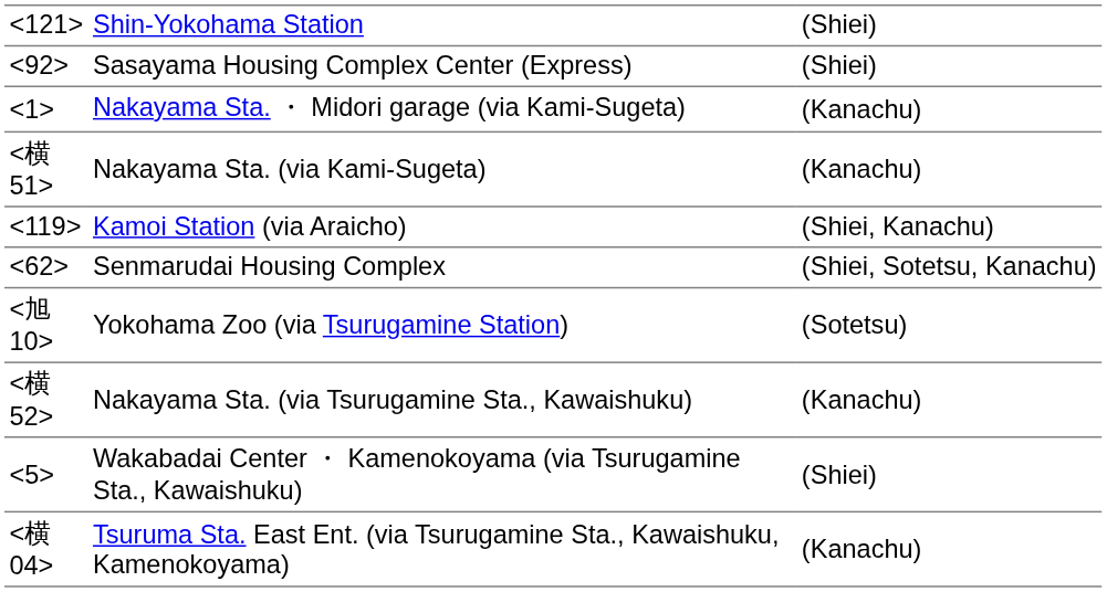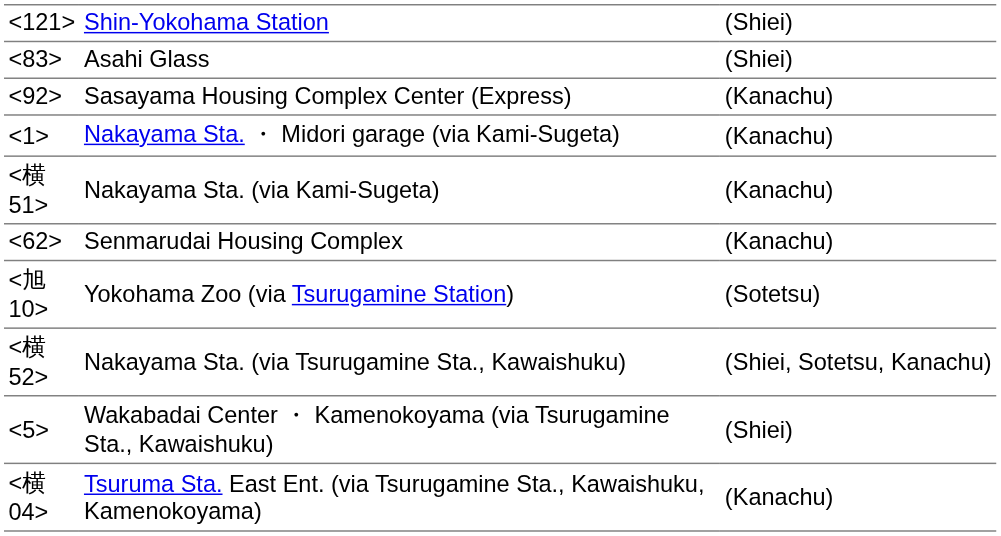 <table cellspacing=0 cellpadding=3 border=0>
 <tr>
 <td style="border-bottom:solid 1px gray;border-top:solid 1px gray" width=40><121></td>
 <td style="border-bottom:solid 1px gray;border-top:solid 1px gray" width=430><a href='#'>Shin-Yokohama Station</a></td>
 <td style="border-bottom:solid 1px gray;border-top:solid 1px gray">(Shiei)</td>
 </tr>
 <tr>
+<td style="border-bottom:solid 1px gray"><83></td>
+<td style="border-bottom:solid 1px gray">Asahi Glass</td>
+<td style="border-bottom:solid 1px gray">(Shiei)</td>
+</tr>
+<tr>
 <td style="border-bottom:solid 1px gray"><92></td>
 <td style="border-bottom:solid 1px gray">Sasayama Housing Complex Center (Express)</td>
-<td style="border-bottom:solid 1px gray">(Shiei)</td>
+<td style="border-bottom:solid 1px gray">(Kanachu)</td>
 </tr>
 <tr>
 <td style="border-bottom:solid 1px gray"><1></td>
 <td style="border-bottom:solid 1px gray"><a href='#'>Nakayama Sta.</a> ・ Midori garage (via Kami-Sugeta)</td>
 <td style="border-bottom:solid 1px gray">(Kanachu)</td>
 </tr>
 <tr>
 <td style="border-bottom:solid 1px gray"><横51></td>
 <td style="border-bottom:solid 1px gray">Nakayama Sta. (via Kami-Sugeta)</td>
 <td style="border-bottom:solid 1px gray">(Kanachu)</td>
 </tr>
 <tr>
-<td style="border-bottom:solid 1px gray"><119></td>
-<td style="border-bottom:solid 1px gray"><a href='#'>Kamoi Station</a> (via Araicho)</td>
-<td style="border-bottom:solid 1px gray">(Shiei, Kanachu)</td>
-</tr>
-<tr>
 <td style="border-bottom:solid 1px gray"><62></td>
 <td style="border-bottom:solid 1px gray">Senmarudai Housing Complex</td>
-<td style="border-bottom:solid 1px gray">(Shiei, Sotetsu, Kanachu)</td>
+<td style="border-bottom:solid 1px gray">(Kanachu)</td>
 </tr>
 <tr>
 <td style="border-bottom:solid 1px gray"><旭10></td>
 <td style="border-bottom:solid 1px gray">Yokohama Zoo (via <a href='#'>Tsurugamine Station</a>)</td>
 <td style="border-bottom:solid 1px gray">(Sotetsu)</td>
 </tr>
 <tr>
 <td style="border-bottom:solid 1px gray"><横52></td>
 <td style="border-bottom:solid 1px gray">Nakayama Sta. (via Tsurugamine Sta., Kawaishuku)</td>
-<td style="border-bottom:solid 1px gray">(Kanachu)</td>
+<td style="border-bottom:solid 1px gray">(Shiei, Sotetsu, Kanachu)</td>
 </tr>
 <tr>
 <td style="border-bottom:solid 1px gray"><5></td>
 <td style="border-bottom:solid 1px gray">Wakabadai Center ・ Kamenokoyama (via Tsurugamine Sta., Kawaishuku)</td>
 <td style="border-bottom:solid 1px gray">(Shiei)</td>
 </tr>
 <tr>
 <td style="border-bottom:solid 1px gray"><横04></td>
 <td style="border-bottom:solid 1px gray"><a href='#'>Tsuruma Sta.</a> East Ent. (via Tsurugamine Sta., Kawaishuku, Kamenokoyama)</td>
 <td style="border-bottom:solid 1px gray">(Kanachu)</td>
 </tr>
 </table>
